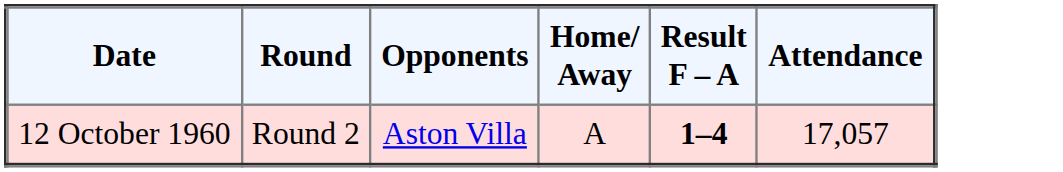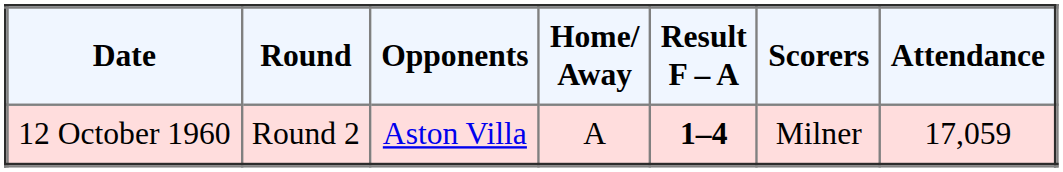 <table border="2" cellpadding="4" style="border-collapse:collapse; text-align:center; font-size:smaller;">
 <tr style="background:#f0f6ff;">
 <th><strong>Date</strong></th>
 <th><strong>Round</strong></th>
 <th><strong>Opponents</strong></th>
 <th><strong>Home/<br>Away</strong></th>
 <th><strong>Result<br>F – A</strong></th>
+<th><strong>Scorers</strong></th>
 <th><strong>Attendance</strong></th>
 </tr>
 <tr style="background:#fdd;">
 <td>12 October 1960</td>
 <td>Round 2</td>
 <td><a href='#'>Aston Villa</a></td>
 <td>A</td>
 <td><strong>1–4</strong></td>
-<td>17,057</td>
+<td>Milner</td>
+<td>17,059</td>
 </tr>
 </table>
